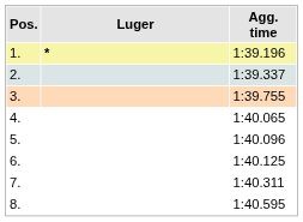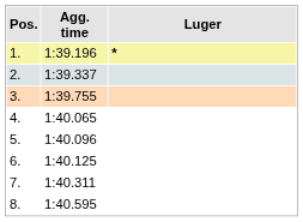 <table cellspacing="1" cellpadding="3" style="border:1px solid #aaa; font-size:90%;">
 <tr style="background:#e4e4e4;">
 <th style="width:10px;">Pos.</th>
+<th style="width:65px;">Agg. time</th>
 <th style="width:195px;">Luger</th>
-<th style="width:65px;">Agg. time</th>
 </tr>
 <tr style="background:#f7f6a8;">
 <td>1.</td>
+<td>1:39.196</td>
 <td align="left"><strong>*</strong></td>
-<td>1:39.196</td>
 </tr>
 <tr style="background:#dce5e5;">
 <td>2.</td>
+<td>1:39.337</td>
 <td align="left"></td>
-<td>1:39.337</td>
 </tr>
 <tr style="background:#ffdab9;">
 <td>3.</td>
+<td>1:39.755</td>
 <td align="left"></td>
-<td>1:39.755</td>
 </tr>
 <tr>
 <td>4.</td>
+<td>1:40.065</td>
 <td align="left"></td>
-<td>1:40.065</td>
 </tr>
 <tr>
 <td>5.</td>
+<td>1:40.096</td>
 <td align="left"></td>
-<td>1:40.096</td>
 </tr>
 <tr>
 <td>6.</td>
+<td>1:40.125</td>
 <td align="left"></td>
-<td>1:40.125</td>
 </tr>
 <tr>
 <td>7.</td>
+<td>1:40.311</td>
 <td align="left"></td>
-<td>1:40.311</td>
 </tr>
 <tr>
 <td>8.</td>
+<td>1:40.595</td>
 <td align="left"></td>
-<td>1:40.595</td>
 </tr>
 </table>
